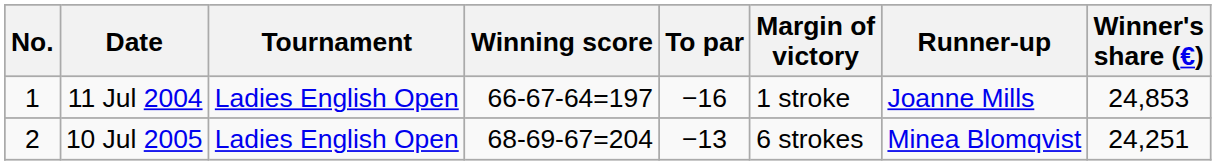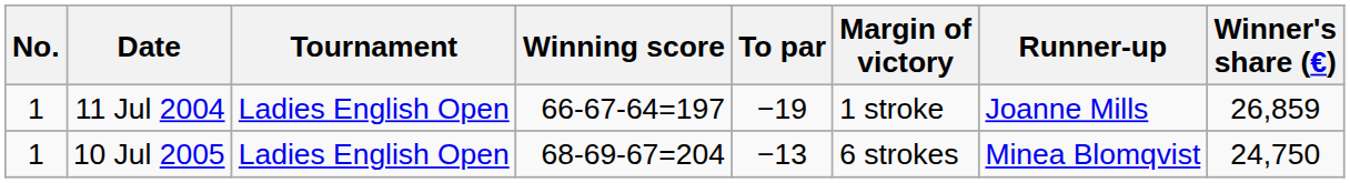 <table class="wikitable" style="font-size:95%;">
 <tr>
 <th>No.</th>
 <th>Date</th>
 <th>Tournament</th>
 <th>Winning score</th>
 <th>To par</th>
 <th>Margin of<br>victory</th>
 <th>Runner-up</th>
 <th>Winner's<br>share (<a href='#'>€</a>)</th>
 </tr>
 <tr>
 <td align=center>1</td>
 <td align=right>11 Jul <a href='#'>2004</a></td>
 <td><a href='#'>Ladies English Open</a></td>
 <td align=right>66-67-64=197</td>
-<td align=center>−16</td>
+<td align=center>−19</td>
 <td>1 stroke</td>
 <td> <a href='#'>Joanne Mills</a></td>
-<td align=center>24,853</td>
+<td align=center>26,859</td>
 </tr>
 <tr>
-<td align=center>2</td>
+<td align=center>1</td>
 <td align=right>10 Jul <a href='#'>2005</a></td>
 <td><a href='#'>Ladies English Open</a></td>
 <td align=right>68-69-67=204</td>
 <td align=center>−13</td>
 <td>6 strokes</td>
 <td> <a href='#'>Minea Blomqvist</a></td>
-<td align=center>24,251</td>
+<td align=center>24,750</td>
 </tr>
 </table>
